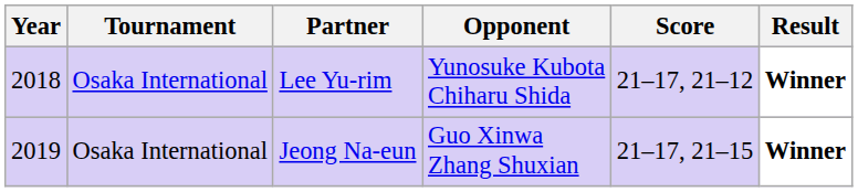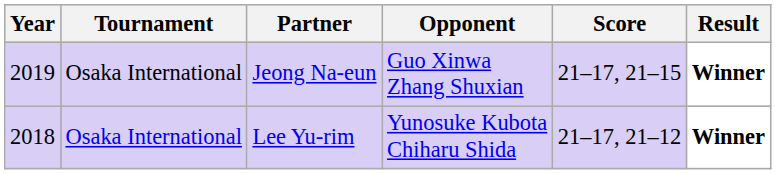 <table class="sortable wikitable" style="font-size: 90%;">
 <tr>
 <th>Year</th>
 <th>Tournament</th>
 <th>Partner</th>
 <th>Opponent</th>
 <th>Score</th>
 <th>Result</th>
 </tr>
 <tr style="background:#D8CEF6">
+<td align="center">2019</td>
+<td align="left">Osaka International</td>
+<td align="left"> <a href='#'>Jeong Na-eun</a></td>
+<td align="left"> <a href='#'>Guo Xinwa</a><br> <a href='#'>Zhang Shuxian</a></td>
+<td align="left">21–17, 21–15</td>
+<td style="text-align:left; background:white"> <strong>Winner</strong></td>
+</tr>
+<tr style="background:#D8CEF6">
 <td align="center">2018</td>
 <td align="left"><a href='#'>Osaka International</a></td>
 <td align="left"> <a href='#'>Lee Yu-rim</a></td>
 <td align="left"> <a href='#'>Yunosuke Kubota</a><br> <a href='#'>Chiharu Shida</a></td>
 <td align="left">21–17, 21–12</td>
 <td style="text-align:left; background:white"> <strong>Winner</strong></td>
 </tr>
-<tr style="background:#D8CEF6">
-<td align="center">2019</td>
-<td align="left">Osaka International</td>
-<td align="left"> <a href='#'>Jeong Na-eun</a></td>
-<td align="left"> <a href='#'>Guo Xinwa</a><br> <a href='#'>Zhang Shuxian</a></td>
-<td align="left">21–17, 21–15</td>
-<td style="text-align:left; background:white"> <strong>Winner</strong></td>
-</tr>
 </table>
